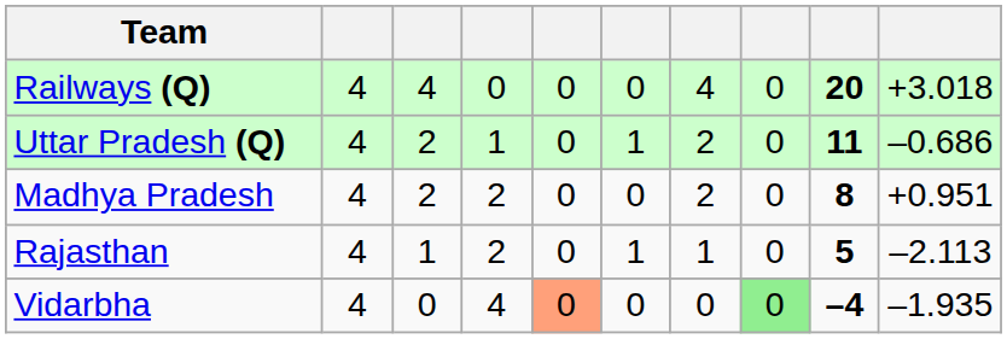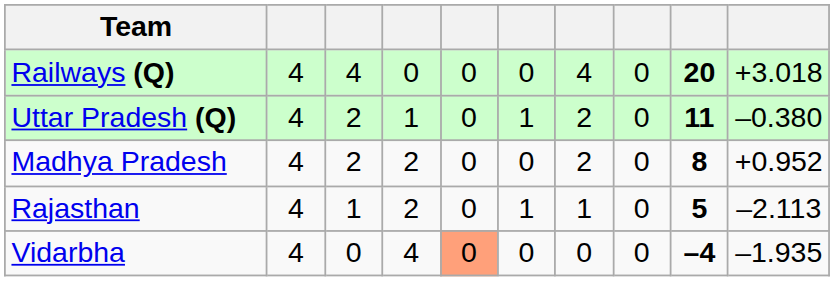 <table class="wikitable" style="text-align:center">
 <tr>
 <th style="width:140px;">Team</th>
 <th style="width:25px;"></th>
 <th style="width:25px;"></th>
 <th style="width:25px;"></th>
 <th style="width:25px;"></th>
 <th style="width:25px;"></th>
 <th style="width:25px;"></th>
 <th style="width:25px;"></th>
 <th style="width:25px;"></th>
 <th style="width:40px;"></th>
 </tr>
 <tr style="background:#cfc;">
 <td style="text-align:left"><a href='#'>Railways</a> <strong>(Q)</strong></td>
 <td>4</td>
 <td>4</td>
 <td>0</td>
 <td>0</td>
 <td>0</td>
 <td>4</td>
 <td>0</td>
 <td><strong>20</strong></td>
 <td>+3.018</td>
 </tr>
 <tr style="background:#cfc;">
 <td style="text-align:left"><a href='#'>Uttar Pradesh</a> <strong>(Q)</strong></td>
 <td>4</td>
 <td>2</td>
 <td>1</td>
 <td>0</td>
 <td>1</td>
 <td>2</td>
 <td>0</td>
 <td><strong>11</strong></td>
-<td>–0.686</td>
+<td>–0.380</td>
 </tr>
 <tr>
 <td style="text-align:left"><a href='#'>Madhya Pradesh</a></td>
 <td>4</td>
 <td>2</td>
 <td>2</td>
 <td>0</td>
 <td>0</td>
 <td>2</td>
 <td>0</td>
 <td><strong>8</strong></td>
-<td>+0.951</td>
+<td>+0.952</td>
 </tr>
 <tr>
 <td style="text-align:left"><a href='#'>Rajasthan</a></td>
 <td>4</td>
 <td>1</td>
 <td>2</td>
 <td>0</td>
 <td>1</td>
 <td>1</td>
 <td>0</td>
 <td><strong>5</strong></td>
 <td>–2.113</td>
 </tr>
 <tr>
 <td style="text-align:left"><a href='#'>Vidarbha</a></td>
 <td>4</td>
 <td>0</td>
 <td>4</td>
 <td style="background: lightsalmon;">0</td>
 <td>0</td>
 <td>0</td>
-<td style="background: lightgreen;">0</td>
+<td>0</td>
 <td><strong>–4</strong></td>
 <td>–1.935</td>
 </tr>
 </table>
